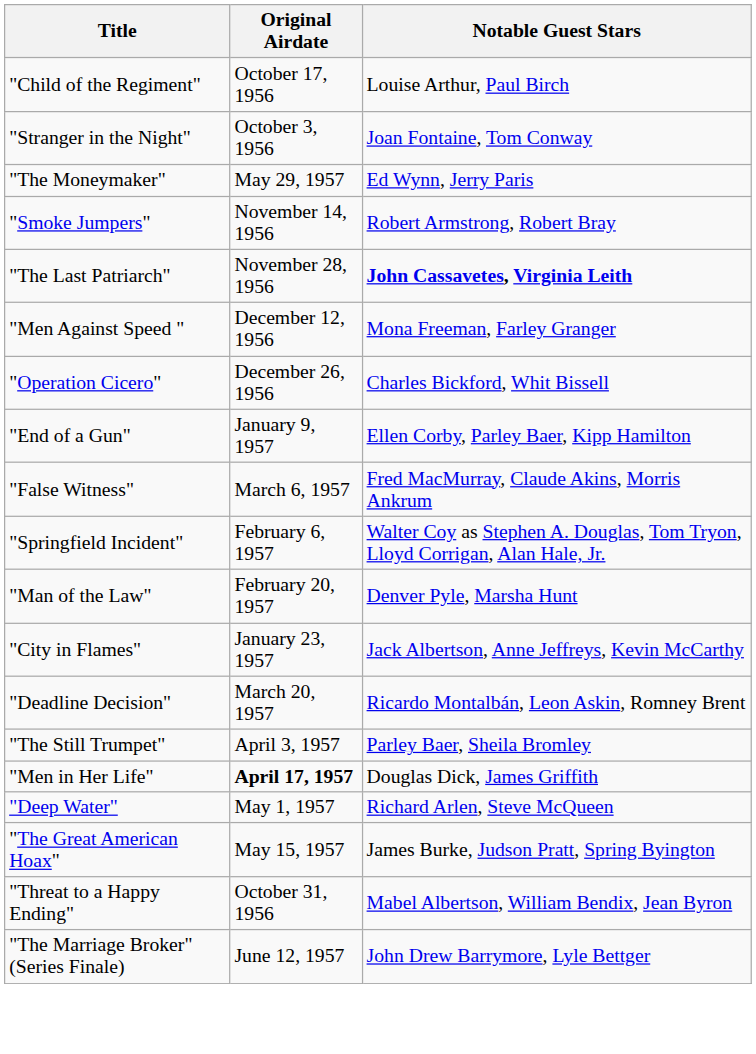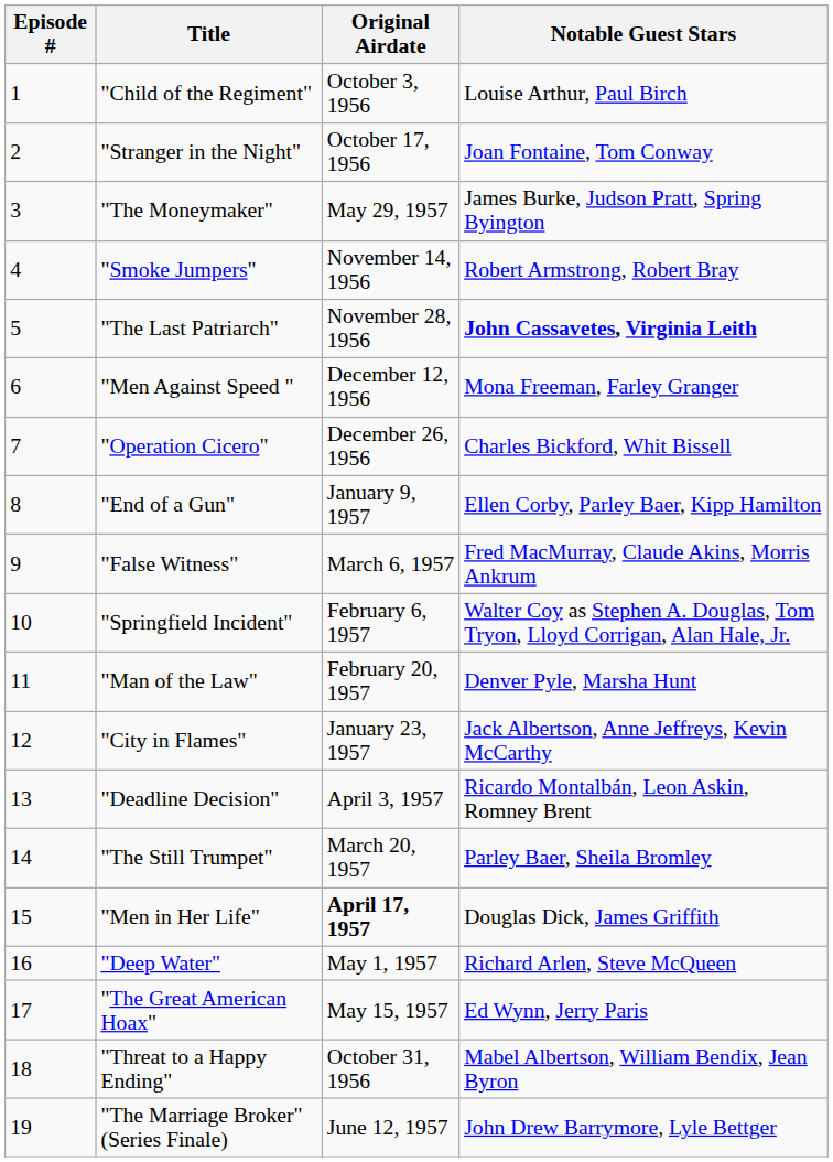 <table class="wikitable">
 <tr>
+<th>Episode #</th>
 <th>Title</th>
 <th>Original Airdate</th>
 <th>Notable Guest Stars</th>
 </tr>
 <tr>
+<td>1</td>
 <td>"Child of the Regiment"</td>
-<td>October 17, 1956</td>
+<td>October 3, 1956</td>
 <td>Louise Arthur, <a href='#'>Paul Birch</a></td>
 </tr>
 <tr>
+<td>2</td>
 <td>"Stranger in the Night"</td>
-<td>October 3, 1956</td>
+<td>October 17, 1956</td>
 <td><a href='#'>Joan Fontaine</a>, <a href='#'>Tom Conway</a></td>
 </tr>
 <tr>
+<td>3</td>
 <td>"The Moneymaker"</td>
 <td>May 29, 1957</td>
-<td><a href='#'>Ed Wynn</a>, <a href='#'>Jerry Paris</a></td>
+<td>James Burke, <a href='#'>Judson Pratt</a>, <a href='#'>Spring Byington</a></td>
 </tr>
 <tr>
+<td>4</td>
 <td>"<a href='#'>Smoke Jumpers</a>"</td>
 <td>November 14, 1956</td>
 <td><a href='#'>Robert Armstrong</a>, <a href='#'>Robert Bray</a></td>
 </tr>
 <tr>
+<td>5</td>
 <td>"The Last Patriarch"</td>
 <td>November 28, 1956</td>
 <td><strong><a href='#'>John Cassavetes</a>, <a href='#'>Virginia Leith</a></strong></td>
 </tr>
 <tr>
+<td>6</td>
 <td>"Men Against Speed "</td>
 <td>December 12, 1956</td>
 <td><a href='#'>Mona Freeman</a>, <a href='#'>Farley Granger</a></td>
 </tr>
 <tr>
+<td>7</td>
 <td>"<a href='#'>Operation Cicero</a>"</td>
 <td>December 26, 1956</td>
 <td><a href='#'>Charles Bickford</a>, <a href='#'>Whit Bissell</a></td>
 </tr>
 <tr>
+<td>8</td>
 <td>"End of a Gun"</td>
 <td>January 9, 1957</td>
 <td><a href='#'>Ellen Corby</a>, <a href='#'>Parley Baer</a>, <a href='#'>Kipp Hamilton</a></td>
 </tr>
 <tr>
+<td>9</td>
 <td>"False Witness"</td>
 <td>March 6, 1957</td>
 <td><a href='#'>Fred MacMurray</a>, <a href='#'>Claude Akins</a>, <a href='#'>Morris Ankrum</a></td>
 </tr>
 <tr>
+<td>10</td>
 <td>"Springfield Incident"</td>
 <td>February 6, 1957</td>
 <td><a href='#'>Walter Coy</a> as <a href='#'>Stephen A. Douglas</a>, <a href='#'>Tom Tryon</a>, <a href='#'>Lloyd Corrigan</a>, <a href='#'>Alan Hale, Jr.</a></td>
 </tr>
 <tr>
+<td>11</td>
 <td>"Man of the Law"</td>
 <td>February 20, 1957</td>
 <td><a href='#'>Denver Pyle</a>, <a href='#'>Marsha Hunt</a></td>
 </tr>
 <tr>
+<td>12</td>
 <td>"City in Flames"</td>
 <td>January 23, 1957</td>
 <td><a href='#'>Jack Albertson</a>, <a href='#'>Anne Jeffreys</a>, <a href='#'>Kevin McCarthy</a></td>
 </tr>
 <tr>
+<td>13</td>
 <td>"Deadline Decision"</td>
-<td>March 20, 1957</td>
+<td>April 3, 1957</td>
 <td><a href='#'>Ricardo Montalbán</a>, <a href='#'>Leon Askin</a>, Romney Brent</td>
 </tr>
 <tr>
+<td>14</td>
 <td>"The Still Trumpet"</td>
-<td>April 3, 1957</td>
+<td>March 20, 1957</td>
 <td><a href='#'>Parley Baer</a>, <a href='#'>Sheila Bromley</a></td>
 </tr>
 <tr>
+<td>15</td>
 <td>"Men in Her Life"</td>
 <td><strong>April 17, 1957</strong></td>
 <td>Douglas Dick, <a href='#'>James Griffith</a></td>
 </tr>
 <tr>
+<td>16</td>
 <td><a href='#'>"Deep Water"</a></td>
 <td>May 1, 1957</td>
 <td><a href='#'>Richard Arlen</a>, <a href='#'>Steve McQueen</a></td>
 </tr>
 <tr>
+<td>17</td>
 <td>"<a href='#'>The Great American Hoax</a>"</td>
 <td>May 15, 1957</td>
-<td>James Burke, <a href='#'>Judson Pratt</a>, <a href='#'>Spring Byington</a></td>
+<td><a href='#'>Ed Wynn</a>, <a href='#'>Jerry Paris</a></td>
 </tr>
 <tr>
+<td>18</td>
 <td>"Threat to a Happy Ending"</td>
 <td>October 31, 1956</td>
 <td><a href='#'>Mabel Albertson</a>, <a href='#'>William Bendix</a>, <a href='#'>Jean Byron</a></td>
 </tr>
 <tr>
+<td>19</td>
 <td>"The Marriage Broker" (Series Finale)</td>
 <td>June 12, 1957</td>
 <td><a href='#'>John Drew Barrymore</a>, <a href='#'>Lyle Bettger</a></td>
 </tr>
 </table>
